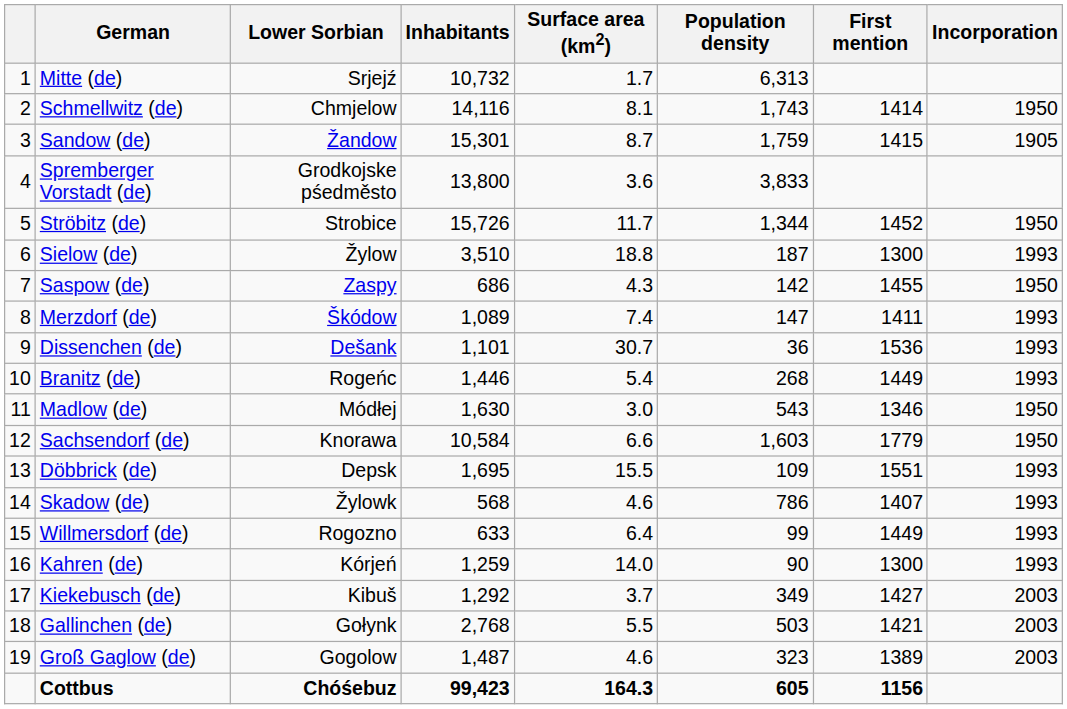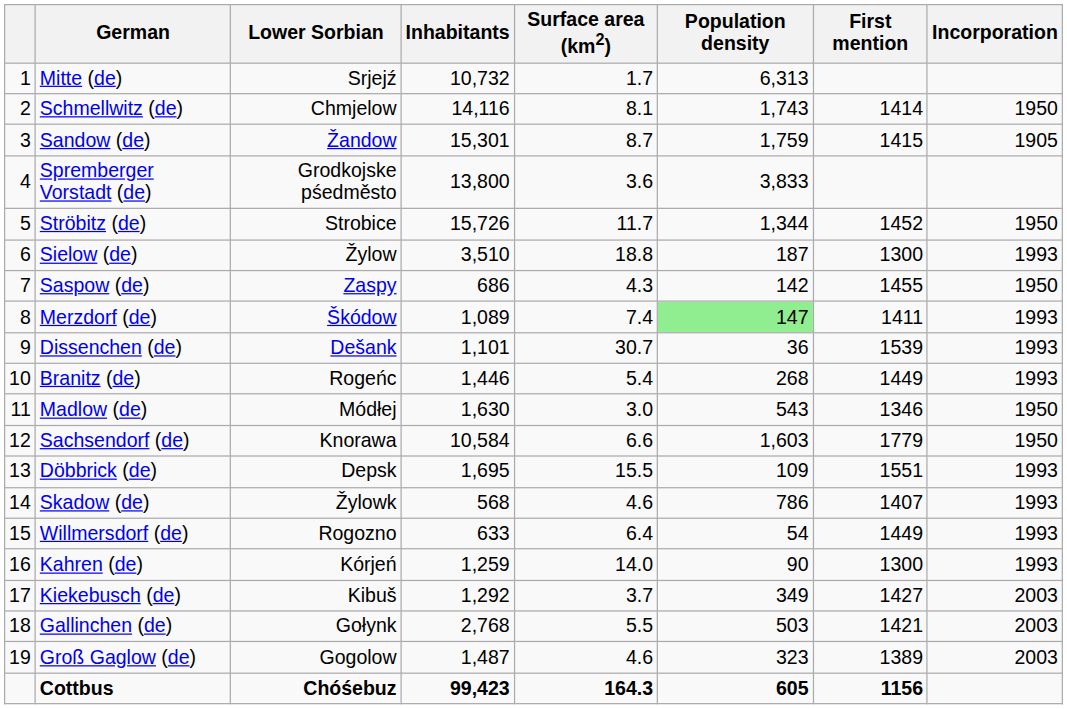 <table class="wikitable sortable zebra" style="text-align:right">
 <tr>
 <th></th>
 <th>German</th>
 <th>Lower Sorbian</th>
 <th>Inhabitants</th>
 <th>Surface area (km<sup>2</sup>)</th>
 <th>Population density</th>
 <th>First mention</th>
 <th>Incorporation</th>
 </tr>
 <tr>
 <td>1</td>
 <td style="text-align:left"><a href='#'>Mitte</a> (<a href='#'>de</a>)</td>
 <td>Srjejź</td>
 <td>10,732</td>
 <td>1.7</td>
 <td>6,313</td>
 <td></td>
 </tr>
 <tr>
 <td>2</td>
 <td style="text-align:left"><a href='#'>Schmellwitz</a> (<a href='#'>de</a>)</td>
 <td>Chmjelow</td>
 <td>14,116</td>
 <td>8.1</td>
 <td>1,743</td>
 <td>1414</td>
 <td>1950</td>
 </tr>
 <tr>
 <td>3</td>
 <td style="text-align:left"><a href='#'>Sandow</a> (<a href='#'>de</a>)</td>
 <td><a href='#'>Žandow</a></td>
 <td>15,301</td>
 <td>8.7</td>
 <td>1,759</td>
 <td>1415</td>
 <td>1905</td>
 </tr>
 <tr>
 <td>4</td>
 <td style="text-align:left"><a href='#'>Spremberger Vorstadt</a> (<a href='#'>de</a>)</td>
 <td>Grodkojske pśedměsto</td>
 <td>13,800</td>
 <td>3.6</td>
 <td>3,833</td>
 <td></td>
 </tr>
 <tr>
 <td>5</td>
 <td style="text-align:left"><a href='#'>Ströbitz</a> (<a href='#'>de</a>)</td>
 <td>Strobice</td>
 <td>15,726</td>
 <td>11.7</td>
 <td>1,344</td>
 <td>1452</td>
 <td>1950</td>
 </tr>
 <tr>
 <td>6</td>
 <td style="text-align:left"><a href='#'>Sielow</a> (<a href='#'>de</a>)</td>
 <td>Žylow</td>
 <td>3,510</td>
 <td>18.8</td>
 <td>187</td>
 <td>1300</td>
 <td>1993</td>
 </tr>
 <tr>
 <td>7</td>
 <td style="text-align:left"><a href='#'>Saspow</a> (<a href='#'>de</a>)</td>
 <td><a href='#'>Zaspy</a></td>
 <td>686</td>
 <td>4.3</td>
 <td>142</td>
 <td>1455</td>
 <td>1950</td>
 </tr>
 <tr>
 <td>8</td>
 <td style="text-align:left"><a href='#'>Merzdorf</a> (<a href='#'>de</a>)</td>
 <td><a href='#'>Škódow</a></td>
 <td>1,089</td>
 <td>7.4</td>
-<td>147</td>
+<td style="background: lightgreen;">147</td>
 <td>1411</td>
 <td>1993</td>
 </tr>
 <tr>
 <td>9</td>
 <td style="text-align:left"><a href='#'>Dissenchen</a> (<a href='#'>de</a>)</td>
 <td><a href='#'>Dešank</a></td>
 <td>1,101</td>
 <td>30.7</td>
 <td>36</td>
-<td>1536</td>
+<td>1539</td>
 <td>1993</td>
 </tr>
 <tr>
 <td>10</td>
 <td style="text-align:left"><a href='#'>Branitz</a> (<a href='#'>de</a>)</td>
 <td>Rogeńc</td>
 <td>1,446</td>
 <td>5.4</td>
 <td>268</td>
 <td>1449</td>
 <td>1993</td>
 </tr>
 <tr>
 <td>11</td>
 <td style="text-align:left"><a href='#'>Madlow</a> (<a href='#'>de</a>)</td>
 <td>Módłej</td>
 <td>1,630</td>
 <td>3.0</td>
 <td>543</td>
 <td>1346</td>
 <td>1950</td>
 </tr>
 <tr>
 <td>12</td>
 <td style="text-align:left"><a href='#'>Sachsendorf</a> (<a href='#'>de</a>)</td>
 <td>Knorawa</td>
 <td>10,584</td>
 <td>6.6</td>
 <td>1,603</td>
 <td>1779</td>
 <td>1950</td>
 </tr>
 <tr>
 <td>13</td>
 <td style="text-align:left"><a href='#'>Döbbrick</a> (<a href='#'>de</a>)</td>
 <td>Depsk</td>
 <td>1,695</td>
 <td>15.5</td>
 <td>109</td>
 <td>1551</td>
 <td>1993</td>
 </tr>
 <tr>
 <td>14</td>
 <td style="text-align:left"><a href='#'>Skadow</a> (<a href='#'>de</a>)</td>
 <td>Žylowk</td>
 <td>568</td>
 <td>4.6</td>
 <td>786</td>
 <td>1407</td>
 <td>1993</td>
 </tr>
 <tr>
 <td>15</td>
 <td style="text-align:left"><a href='#'>Willmersdorf</a> (<a href='#'>de</a>)</td>
 <td>Rogozno</td>
 <td>633</td>
 <td>6.4</td>
-<td>99</td>
+<td>54</td>
 <td>1449</td>
 <td>1993</td>
 </tr>
 <tr>
 <td>16</td>
 <td style="text-align:left"><a href='#'>Kahren</a> (<a href='#'>de</a>)</td>
 <td>Kórjeń</td>
 <td>1,259</td>
 <td>14.0</td>
 <td>90</td>
 <td>1300</td>
 <td>1993</td>
 </tr>
 <tr>
 <td>17</td>
 <td style="text-align:left"><a href='#'>Kiekebusch</a> (<a href='#'>de</a>)</td>
 <td>Kibuš</td>
 <td>1,292</td>
 <td>3.7</td>
 <td>349</td>
 <td>1427</td>
 <td>2003</td>
 </tr>
 <tr>
 <td>18</td>
 <td style="text-align:left"><a href='#'>Gallinchen</a> (<a href='#'>de</a>)</td>
 <td>Gołynk</td>
 <td>2,768</td>
 <td>5.5</td>
 <td>503</td>
 <td>1421</td>
 <td>2003</td>
 </tr>
 <tr>
 <td>19</td>
 <td style="text-align:left"><a href='#'>Groß Gaglow</a> (<a href='#'>de</a>)</td>
 <td>Gogolow</td>
 <td>1,487</td>
 <td>4.6</td>
 <td>323</td>
 <td>1389</td>
 <td>2003</td>
 </tr>
 <tr class="sortbottom">
 <td></td>
 <td style="text-align:left"><strong>Cottbus</strong></td>
 <td><strong>Chóśebuz</strong></td>
 <td><strong>99,423</strong></td>
 <td><strong>164.3</strong></td>
 <td><strong>605</strong></td>
 <td><strong>1156</strong></td>
 </tr>
 </table>
